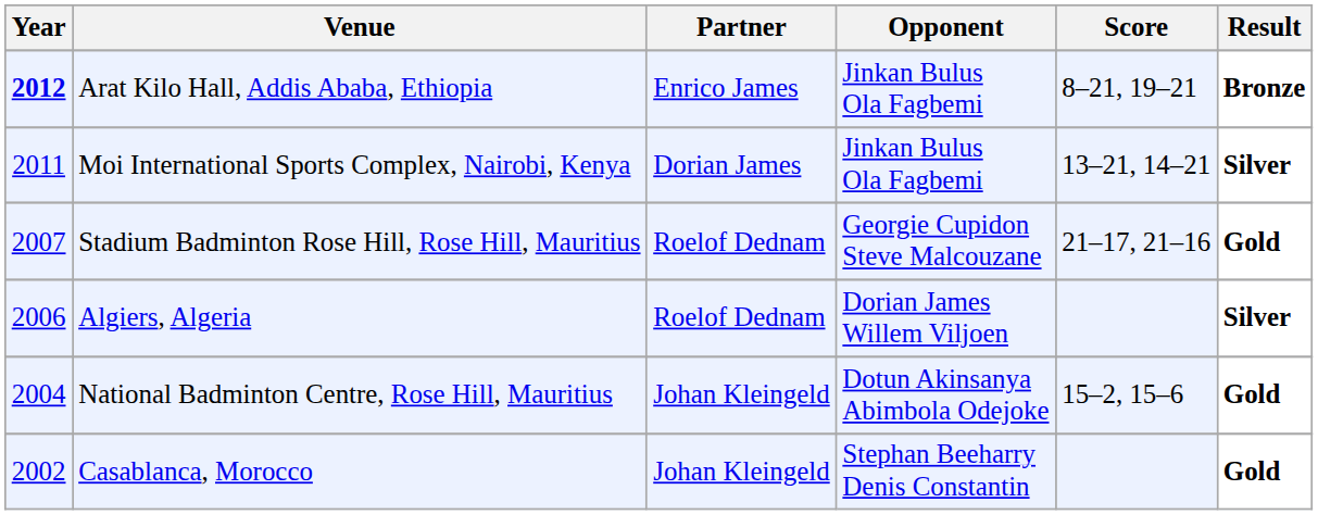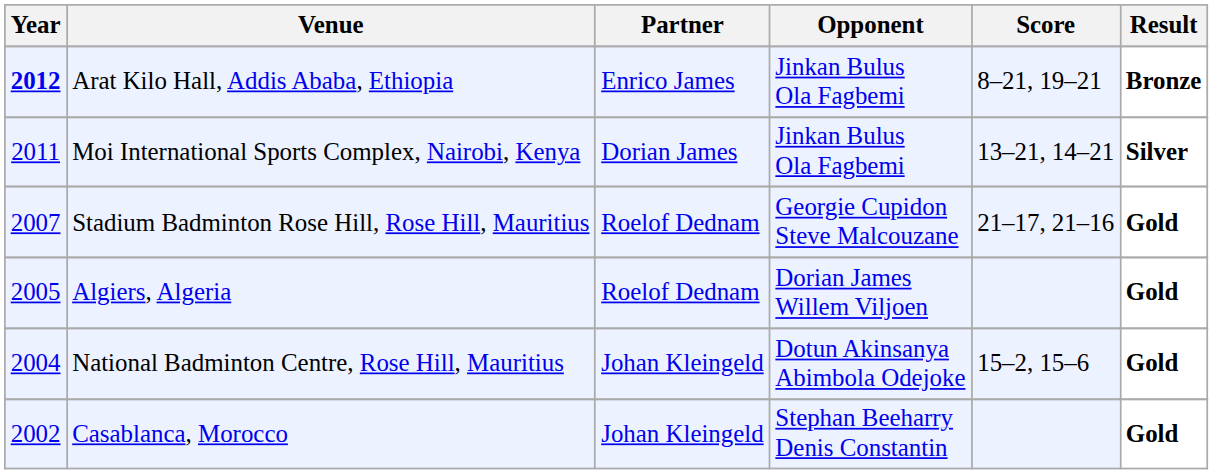 <table class="sortable wikitable" style="font-size: 90%;">
 <tr>
 <th>Year</th>
 <th>Venue</th>
 <th>Partner</th>
 <th>Opponent</th>
 <th>Score</th>
 <th>Result</th>
 </tr>
 <tr>
 </tr>
 <tr style="background:#ECF2FF">
 <td align="center"><strong><a href='#'>2012</a></strong></td>
 <td align="left">Arat Kilo Hall, <a href='#'>Addis Ababa</a>, <a href='#'>Ethiopia</a></td>
 <td align="left"> <a href='#'>Enrico James</a></td>
 <td align="left"> <a href='#'>Jinkan Bulus</a><br> <a href='#'>Ola Fagbemi</a></td>
 <td align="left">8–21, 19–21</td>
 <td style="text-align:left; background:white"> <strong>Bronze</strong></td>
 </tr>
 <tr>
 </tr>
 <tr style="background:#ECF2FF">
 <td align="center"><a href='#'>2011</a></td>
 <td align="left">Moi International Sports Complex, <a href='#'>Nairobi</a>, <a href='#'>Kenya</a></td>
 <td align="left"> <a href='#'>Dorian James</a></td>
 <td align="left"> <a href='#'>Jinkan Bulus</a><br> <a href='#'>Ola Fagbemi</a></td>
 <td align="left">13–21, 14–21</td>
 <td style="text-align:left; background:white"> <strong>Silver</strong></td>
 </tr>
 <tr>
 </tr>
 <tr style="background:#ECF2FF">
 <td align="center"><a href='#'>2007</a></td>
 <td align="left">Stadium Badminton Rose Hill, <a href='#'>Rose Hill</a>, <a href='#'>Mauritius</a></td>
 <td align="left"> <a href='#'>Roelof Dednam</a></td>
 <td align="left"> <a href='#'>Georgie Cupidon</a><br> <a href='#'>Steve Malcouzane</a></td>
 <td align="left">21–17, 21–16</td>
 <td style="text-align:left; background:white"> <strong>Gold</strong></td>
 </tr>
 <tr>
 </tr>
 <tr style="background:#ECF2FF">
-<td align="center"><a href='#'>2006</a></td>
+<td align="center"><a href='#'>2005</a></td>
 <td align="left"><a href='#'>Algiers</a>, <a href='#'>Algeria</a></td>
 <td align="left"> <a href='#'>Roelof Dednam</a></td>
 <td align="left"> <a href='#'>Dorian James</a><br> <a href='#'>Willem Viljoen</a></td>
 <td align="left"></td>
-<td style="text-align:left; background:white"> <strong>Silver</strong></td>
+<td style="text-align:left; background:white"> <strong>Gold</strong></td>
 </tr>
 <tr>
 </tr>
 <tr style="background:#ECF2FF">
 <td align="center"><a href='#'>2004</a></td>
 <td align="left">National Badminton Centre, <a href='#'>Rose Hill</a>, <a href='#'>Mauritius</a></td>
 <td align="left"> <a href='#'>Johan Kleingeld</a></td>
 <td align="left"> <a href='#'>Dotun Akinsanya</a><br> <a href='#'>Abimbola Odejoke</a></td>
 <td align="left">15–2, 15–6</td>
 <td style="text-align:left; background:white"> <strong>Gold</strong></td>
 </tr>
 <tr>
 </tr>
 <tr style="background:#ECF2FF">
 <td align="center"><a href='#'>2002</a></td>
 <td align="left"><a href='#'>Casablanca</a>, <a href='#'>Morocco</a></td>
 <td align="left"> <a href='#'>Johan Kleingeld</a></td>
 <td align="left"> <a href='#'>Stephan Beeharry</a><br> <a href='#'>Denis Constantin</a></td>
 <td align="left"></td>
 <td style="text-align:left; background:white"> <strong>Gold</strong></td>
 </tr>
 </table>
